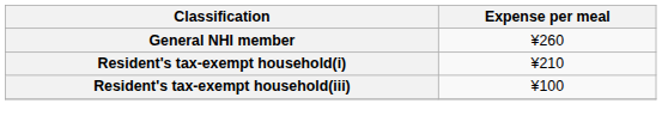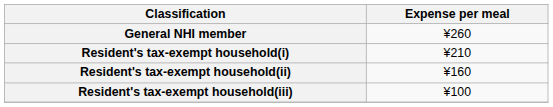 <table class="wikitable" style="text-align:center; width:80%;">
 <tr>
 <th scope="col">Classification</th>
 <th scope="col">Expense per meal</th>
 </tr>
 <tr>
 <th scope="row">General NHI member</th>
 <td>¥260</td>
 </tr>
 <tr>
 <th scope="row">Resident's tax-exempt household(i)</th>
 <td>¥210</td>
 </tr>
 <tr>
+<th scope="row">Resident's tax-exempt household(ii)</th>
+<td>¥160</td>
+</tr>
+<tr>
 <th scope="row">Resident's tax-exempt household(iii)</th>
 <td>¥100</td>
 </tr>
 <tr>
 </tr>
 </table>
